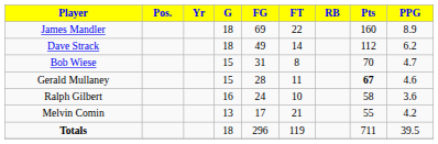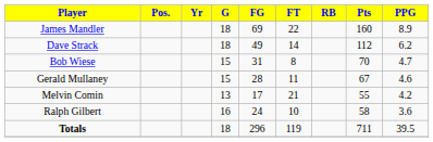 <table class="wikitable" width="650">
 <tr align="center"  style="background:yellow;color:blue;">
 <td><strong>Player</strong></td>
 <td><strong>Pos.</strong></td>
 <td><strong>Yr</strong></td>
 <td><strong>G</strong></td>
 <td><strong>FG</strong></td>
 <td><strong>FT</strong></td>
 <td><strong>RB</strong></td>
 <td><strong>Pts</strong></td>
 <td><strong>PPG</strong></td>
 </tr>
 <tr align="center" bgcolor="">
 <td><a href='#'>James Mandler</a></td>
 <td></td>
 <td></td>
 <td>18</td>
 <td>69</td>
 <td>22</td>
 <td></td>
 <td>160</td>
 <td>8.9</td>
 </tr>
 <tr align="center" bgcolor="">
 <td><a href='#'>Dave Strack</a></td>
 <td></td>
 <td></td>
 <td>18</td>
 <td>49</td>
 <td>14</td>
 <td></td>
 <td>112</td>
 <td>6.2</td>
 </tr>
 <tr align="center" bgcolor="">
 <td><a href='#'>Bob Wiese</a></td>
 <td></td>
 <td></td>
 <td>15</td>
 <td>31</td>
 <td>8</td>
 <td></td>
 <td>70</td>
 <td>4.7</td>
 </tr>
 <tr align="center" bgcolor="">
 <td>Gerald Mullaney</td>
 <td></td>
 <td></td>
 <td>15</td>
 <td>28</td>
 <td>11</td>
 <td></td>
-<td><strong>67</strong></td>
+<td>67</td>
 <td>4.6</td>
+</tr>
+<tr align="center" bgcolor="">
+<td>Melvin Comin</td>
+<td></td>
+<td></td>
+<td>13</td>
+<td>17</td>
+<td>21</td>
+<td></td>
+<td>55</td>
+<td>4.2</td>
 </tr>
 <tr align="center" bgcolor="">
 <td>Ralph Gilbert</td>
 <td></td>
 <td></td>
 <td>16</td>
 <td>24</td>
 <td>10</td>
 <td></td>
 <td>58</td>
 <td>3.6</td>
-</tr>
-<tr align="center" bgcolor="">
-<td>Melvin Comin</td>
-<td></td>
-<td></td>
-<td>13</td>
-<td>17</td>
-<td>21</td>
-<td></td>
-<td>55</td>
-<td>4.2</td>
 </tr>
 <tr align="center" bgcolor="">
 <td><strong>Totals</strong></td>
 <td></td>
 <td></td>
 <td>18</td>
 <td>296</td>
 <td>119</td>
 <td></td>
 <td>711</td>
 <td>39.5</td>
 </tr>
 <tr align="center" bgcolor="">
 </tr>
 </table>
